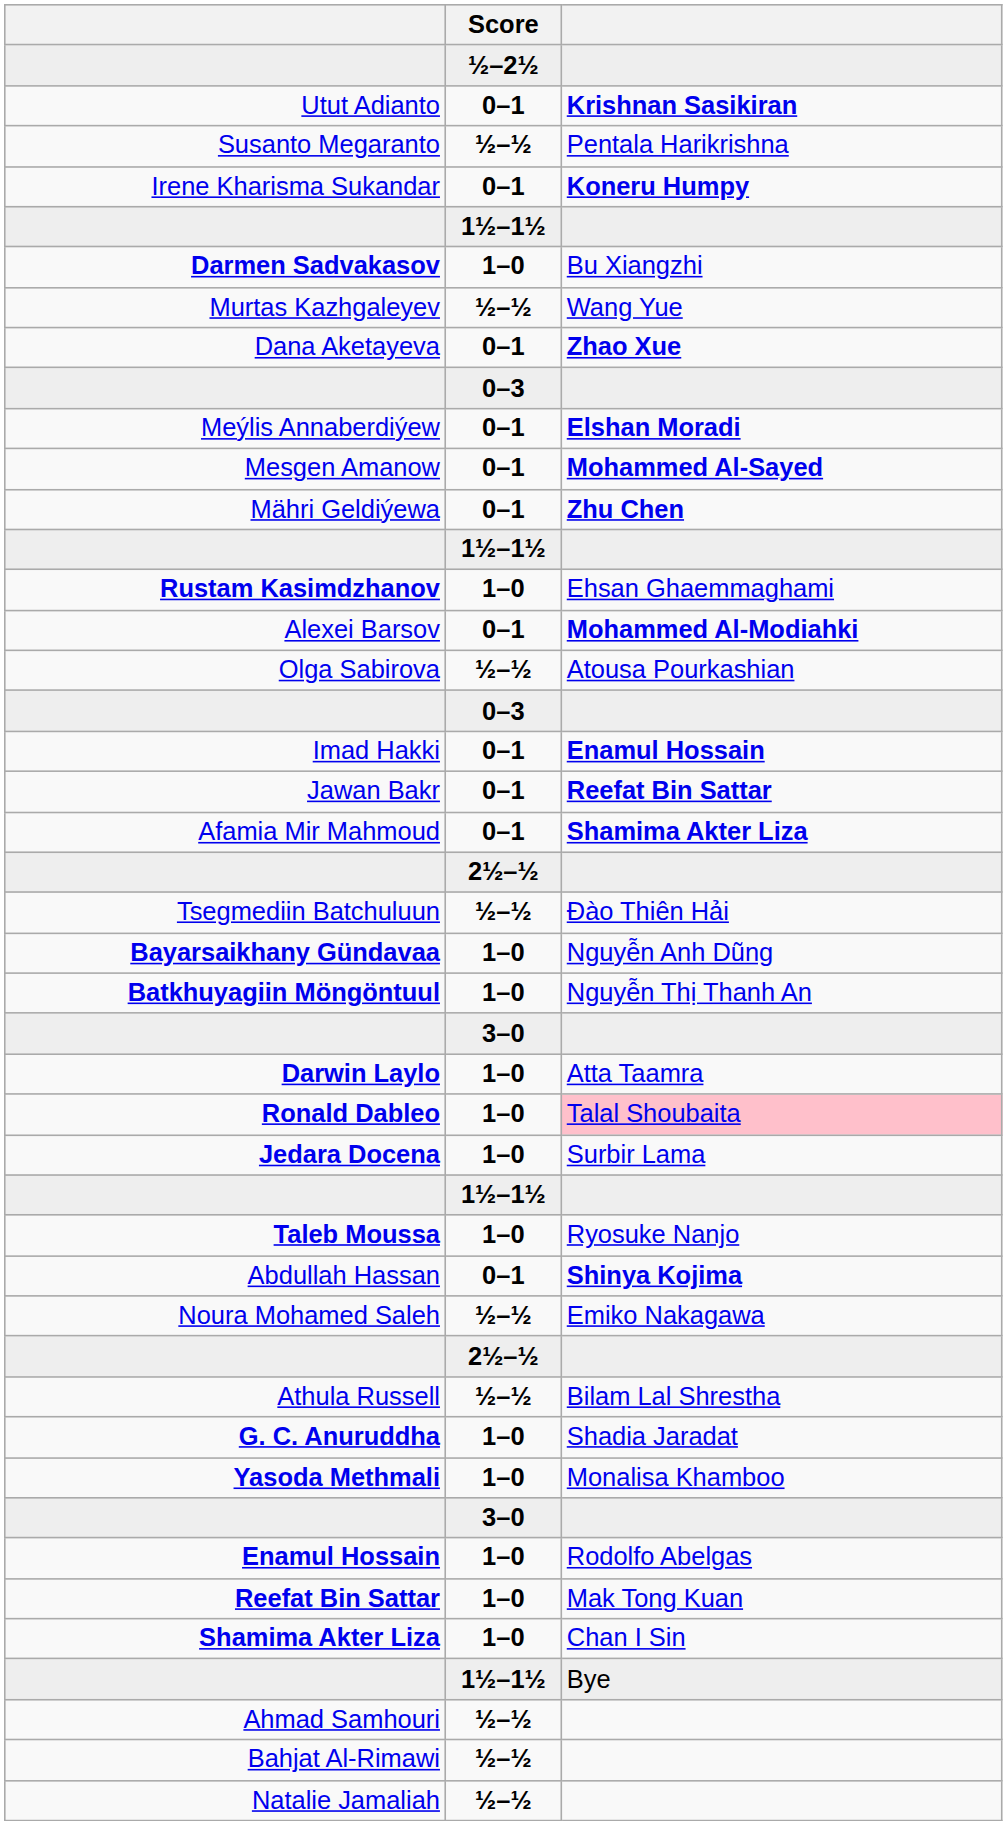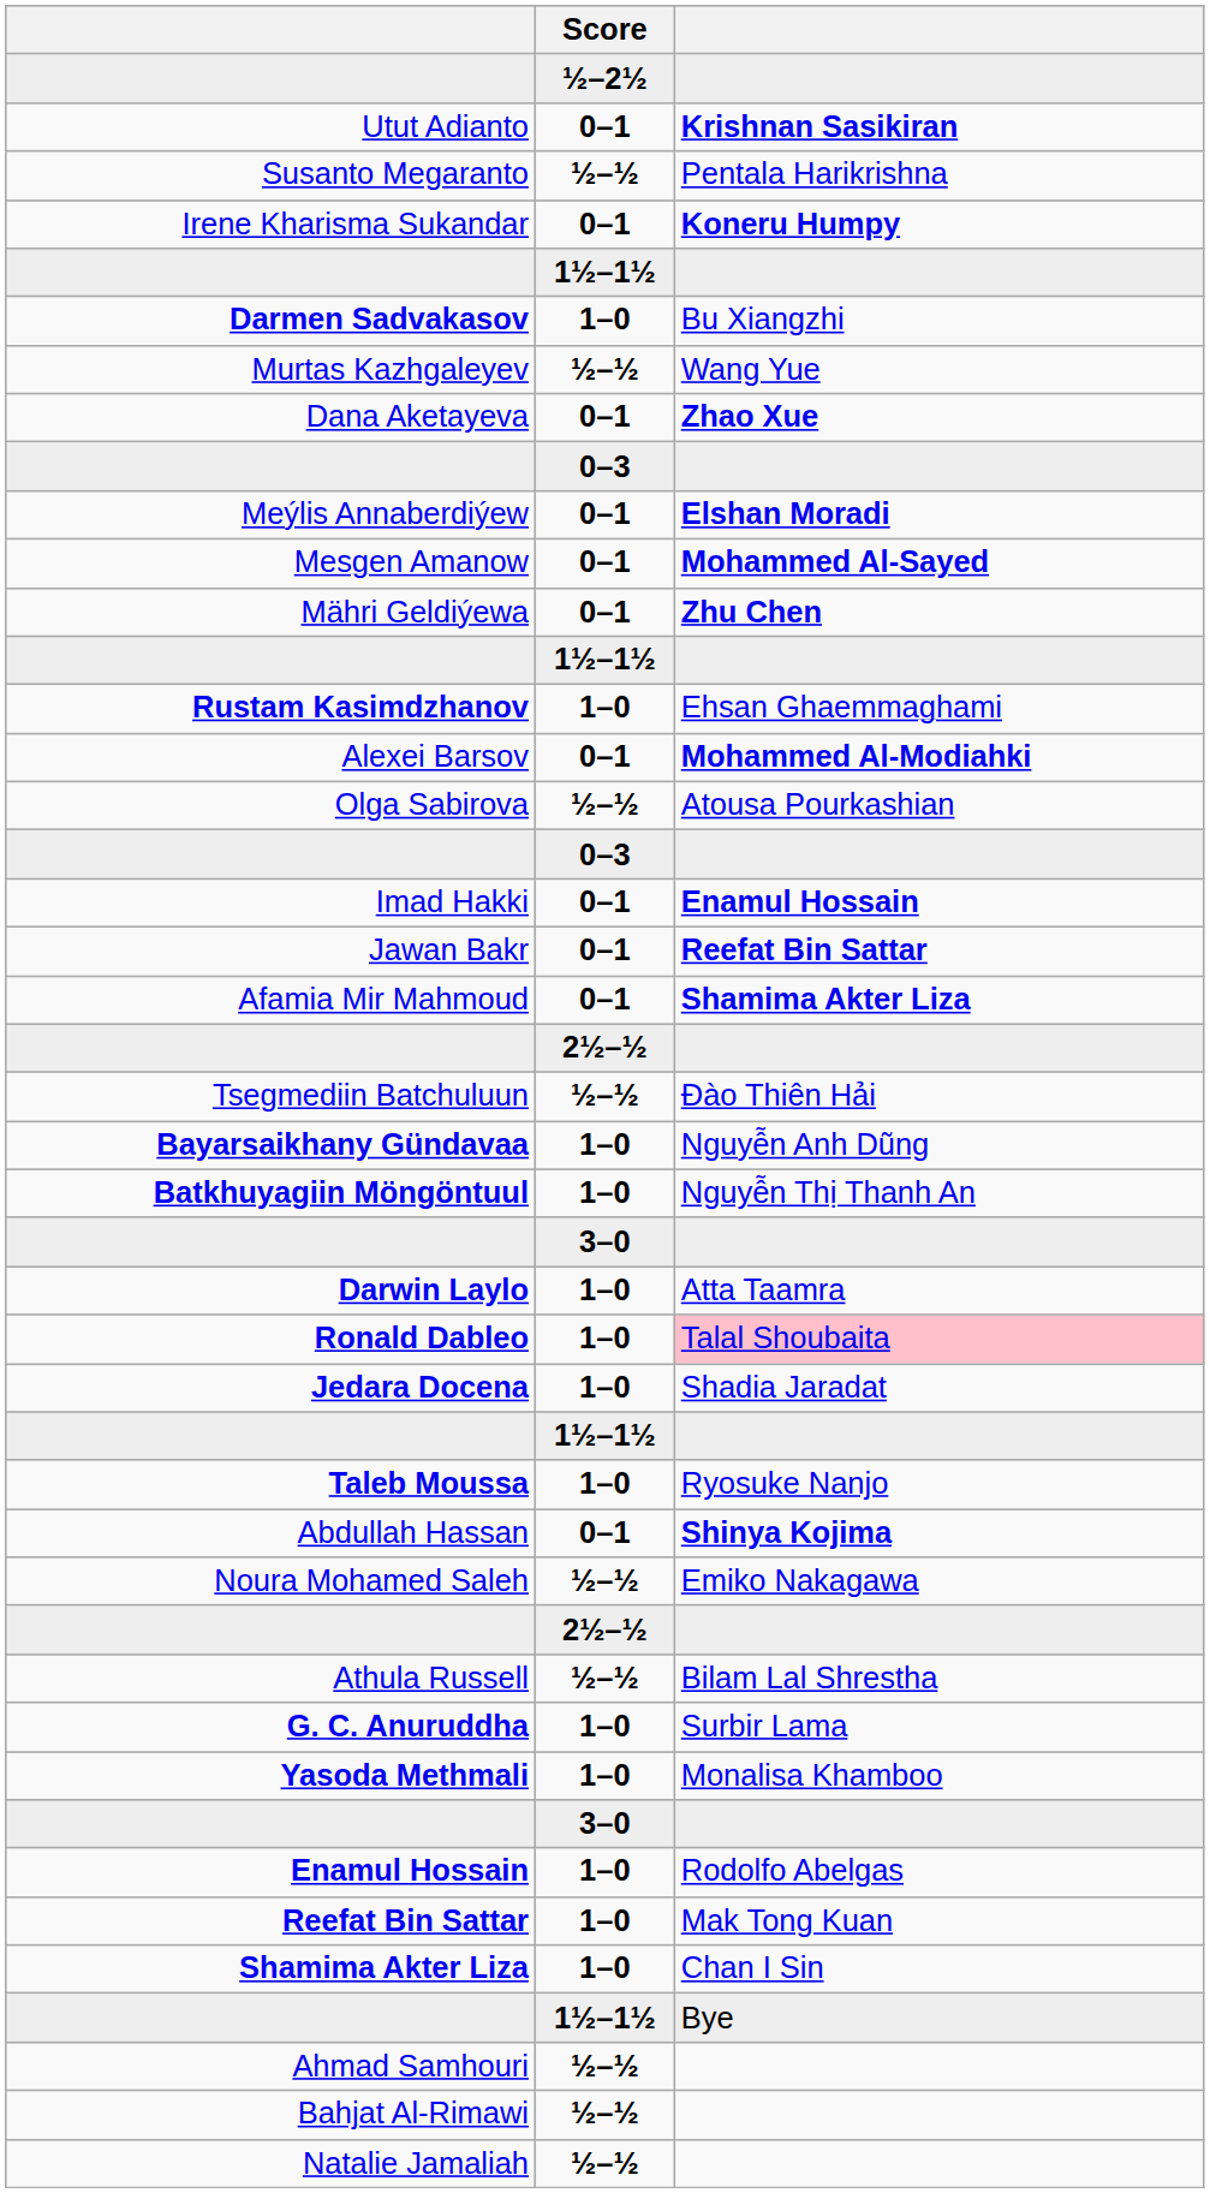 <table class="wikitable" style="text-align: center;">
 <tr>
 <th align="right" width="270"></th>
 <th width="65">Score</th>
 <th align="left" width="270"></th>
 </tr>
 <tr style="background:#eeeeee;">
 <td align=right></td>
 <td align=center><strong>½–2½</strong></td>
 <td align=left><strong></strong></td>
 </tr>
 <tr>
 <td align=right><a href='#'>Utut Adianto</a></td>
 <td align=center><strong>0–1</strong></td>
 <td align=left><strong><a href='#'>Krishnan Sasikiran</a></strong></td>
 </tr>
 <tr>
 <td align=right><a href='#'>Susanto Megaranto</a></td>
 <td align=center><strong>½–½</strong></td>
 <td align=left><a href='#'>Pentala Harikrishna</a></td>
 </tr>
 <tr>
 <td align=right><a href='#'>Irene Kharisma Sukandar</a></td>
 <td align=center><strong>0–1</strong></td>
 <td align=left><strong><a href='#'>Koneru Humpy</a></strong></td>
 </tr>
 <tr style="background:#eeeeee;">
 <td align=right></td>
 <td align=center><strong>1½–1½</strong></td>
 <td align=left><strong></strong></td>
 </tr>
 <tr>
 <td align=right><strong><a href='#'>Darmen Sadvakasov</a></strong></td>
 <td align=center><strong>1–0</strong></td>
 <td align=left><a href='#'>Bu Xiangzhi</a></td>
 </tr>
 <tr>
 <td align=right><a href='#'>Murtas Kazhgaleyev</a></td>
 <td align=center><strong>½–½</strong></td>
 <td align=left><a href='#'>Wang Yue</a></td>
 </tr>
 <tr>
 <td align=right><a href='#'>Dana Aketayeva</a></td>
 <td align=center><strong>0–1</strong></td>
 <td align=left><strong><a href='#'>Zhao Xue</a></strong></td>
 </tr>
 <tr style="background:#eeeeee;">
 <td align=right></td>
 <td align=center><strong>0–3</strong></td>
 <td align=left><strong></strong></td>
 </tr>
 <tr>
 <td align=right><a href='#'>Meýlis Annaberdiýew</a></td>
 <td align=center><strong>0–1</strong></td>
 <td align=left><strong><a href='#'>Elshan Moradi</a></strong></td>
 </tr>
 <tr>
 <td align=right><a href='#'>Mesgen Amanow</a></td>
 <td align=center><strong>0–1</strong></td>
 <td align=left><strong><a href='#'>Mohammed Al-Sayed</a></strong></td>
 </tr>
 <tr>
 <td align=right><a href='#'>Mähri Geldiýewa</a></td>
 <td align=center><strong>0–1</strong></td>
 <td align=left><strong><a href='#'>Zhu Chen</a></strong></td>
 </tr>
 <tr style="background:#eeeeee;">
 <td align=right></td>
 <td align=center><strong>1½–1½</strong></td>
 <td align=left></td>
 </tr>
 <tr>
 <td align=right><strong><a href='#'>Rustam Kasimdzhanov</a></strong></td>
 <td align=center><strong>1–0</strong></td>
 <td align=left><a href='#'>Ehsan Ghaemmaghami</a></td>
 </tr>
 <tr>
 <td align=right><a href='#'>Alexei Barsov</a></td>
 <td align=center><strong>0–1</strong></td>
 <td align=left><strong><a href='#'>Mohammed Al-Modiahki</a></strong></td>
 </tr>
 <tr>
 <td align=right><a href='#'>Olga Sabirova</a></td>
 <td align=center><strong>½–½</strong></td>
 <td align=left><a href='#'>Atousa Pourkashian</a></td>
 </tr>
 <tr style="background:#eeeeee;">
 <td align=right></td>
 <td align=center><strong>0–3</strong></td>
 <td align=left><strong></strong></td>
 </tr>
 <tr>
 <td align=right><a href='#'>Imad Hakki</a></td>
 <td align=center><strong>0–1</strong></td>
 <td align=left><strong><a href='#'>Enamul Hossain</a></strong></td>
 </tr>
 <tr>
 <td align=right><a href='#'>Jawan Bakr</a></td>
 <td align=center><strong>0–1</strong></td>
 <td align=left><strong><a href='#'>Reefat Bin Sattar</a></strong></td>
 </tr>
 <tr>
 <td align=right><a href='#'>Afamia Mir Mahmoud</a></td>
 <td align=center><strong>0–1</strong></td>
 <td align=left><strong><a href='#'>Shamima Akter Liza</a></strong></td>
 </tr>
 <tr style="background:#eeeeee;">
 <td align=right><strong></strong></td>
 <td align=center><strong>2½–½</strong></td>
 <td align=left></td>
 </tr>
 <tr>
 <td align=right><a href='#'>Tsegmediin Batchuluun</a></td>
 <td align=center><strong>½–½</strong></td>
 <td align=left><a href='#'>Đào Thiên Hải</a></td>
 </tr>
 <tr>
 <td align=right><strong><a href='#'>Bayarsaikhany Gündavaa</a></strong></td>
 <td align=center><strong>1–0</strong></td>
 <td align=left><a href='#'>Nguyễn Anh Dũng</a></td>
 </tr>
 <tr>
 <td align=right><strong><a href='#'>Batkhuyagiin Möngöntuul</a></strong></td>
 <td align=center><strong>1–0</strong></td>
 <td align=left><a href='#'>Nguyễn Thị Thanh An</a></td>
 </tr>
 <tr style="background:#eeeeee;">
 <td align=right><strong></strong></td>
 <td align=center><strong>3–0</strong></td>
 <td align=left></td>
 </tr>
 <tr>
 <td align=right><strong><a href='#'>Darwin Laylo</a></strong></td>
 <td align=center><strong>1–0</strong></td>
 <td align=left><a href='#'>Atta Taamra</a></td>
 </tr>
 <tr>
 <td align=right><strong><a href='#'>Ronald Dableo</a></strong></td>
 <td align=center><strong>1–0</strong></td>
 <td align=left style="background: pink;"><a href='#'>Talal Shoubaita</a></td>
 </tr>
 <tr>
 <td align=right><strong><a href='#'>Jedara Docena</a></strong></td>
 <td align=center><strong>1–0</strong></td>
-<td align=left><a href='#'>Surbir Lama</a></td>
+<td align=left><a href='#'>Shadia Jaradat</a></td>
 </tr>
 <tr style="background:#eeeeee;">
 <td align=right></td>
 <td align=center><strong>1½–1½</strong></td>
 <td align=left></td>
 </tr>
 <tr>
 <td align=right><strong><a href='#'>Taleb Moussa</a></strong></td>
 <td align=center><strong>1–0</strong></td>
 <td align=left><a href='#'>Ryosuke Nanjo</a></td>
 </tr>
 <tr>
 <td align=right><a href='#'>Abdullah Hassan</a></td>
 <td align=center><strong>0–1</strong></td>
 <td align=left><strong><a href='#'>Shinya Kojima</a></strong></td>
 </tr>
 <tr>
 <td align=right><a href='#'>Noura Mohamed Saleh</a></td>
 <td align=center><strong>½–½</strong></td>
 <td align=left><a href='#'>Emiko Nakagawa</a></td>
 </tr>
 <tr style="background:#eeeeee;">
 <td align=right><strong></strong></td>
 <td align=center><strong>2½–½</strong></td>
 <td align=left></td>
 </tr>
 <tr>
 <td align=right><a href='#'>Athula Russell</a></td>
 <td align=center><strong>½–½</strong></td>
 <td align=left><a href='#'>Bilam Lal Shrestha</a></td>
 </tr>
 <tr>
 <td align=right><strong><a href='#'>G. C. Anuruddha</a></strong></td>
 <td align=center><strong>1–0</strong></td>
-<td align=left><a href='#'>Shadia Jaradat</a></td>
+<td align=left><a href='#'>Surbir Lama</a></td>
 </tr>
 <tr>
 <td align=right><strong><a href='#'>Yasoda Methmali</a></strong></td>
 <td align=center><strong>1–0</strong></td>
 <td align=left><a href='#'>Monalisa Khamboo</a></td>
 </tr>
 <tr style="background:#eeeeee;">
 <td align=right><strong></strong></td>
 <td align=center><strong>3–0</strong></td>
 <td align=left></td>
 </tr>
 <tr>
 <td align=right><strong><a href='#'>Enamul Hossain</a></strong></td>
 <td align=center><strong>1–0</strong></td>
 <td align=left><a href='#'>Rodolfo Abelgas</a></td>
 </tr>
 <tr>
 <td align=right><strong><a href='#'>Reefat Bin Sattar</a></strong></td>
 <td align=center><strong>1–0</strong></td>
 <td align=left><a href='#'>Mak Tong Kuan</a></td>
 </tr>
 <tr>
 <td align=right><strong><a href='#'>Shamima Akter Liza</a></strong></td>
 <td align=center><strong>1–0</strong></td>
 <td align=left><a href='#'>Chan I Sin</a></td>
 </tr>
 <tr style="background:#eeeeee;">
 <td align=right></td>
 <td align=center><strong>1½–1½</strong></td>
 <td align=left>Bye</td>
 </tr>
 <tr>
 <td align=right><a href='#'>Ahmad Samhouri</a></td>
 <td align=center><strong>½–½</strong></td>
 <td align=left></td>
 </tr>
 <tr>
 <td align=right><a href='#'>Bahjat Al-Rimawi</a></td>
 <td align=center><strong>½–½</strong></td>
 <td align=left></td>
 </tr>
 <tr>
 <td align=right><a href='#'>Natalie Jamaliah</a></td>
 <td align=center><strong>½–½</strong></td>
 <td align=left></td>
 </tr>
 </table>
